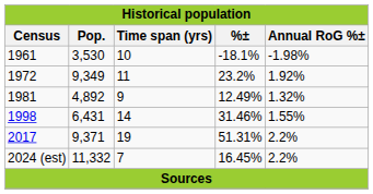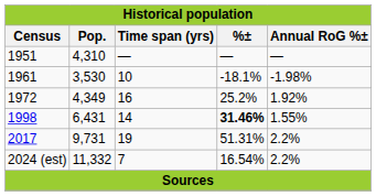 <table class="sortable wikitable">
 <tr>
 <th colspan="5" style="text-align:center; background:YellowGreen;"><strong>Historical population</strong></th>
 </tr>
 <tr>
 <th>Census</th>
 <th>Pop.</th>
 <th>Time span (yrs)</th>
 <th>%±</th>
 <th>Annual RoG %±</th>
 </tr>
 <tr>
+<td>1951</td>
+<td>4,310</td>
+<td>—</td>
+<td>—</td>
+<td>—</td>
+</tr>
+<tr>
 <td>1961</td>
 <td>3,530</td>
 <td>10</td>
 <td>-18.1%</td>
 <td>-1.98%</td>
 </tr>
 <tr>
 <td>1972</td>
-<td>9,349</td>
-<td>11</td>
-<td>23.2%</td>
+<td>4,349</td>
+<td>16</td>
+<td>25.2%</td>
 <td>1.92%</td>
-</tr>
-<tr>
-<td>1981</td>
-<td>4,892</td>
-<td>9</td>
-<td>12.49%</td>
-<td>1.32%</td>
 </tr>
 <tr>
 <td><a href='#'>1998</a></td>
 <td>6,431</td>
 <td>14</td>
-<td>31.46%</td>
+<td><strong>31.46%</strong></td>
 <td>1.55%</td>
 </tr>
 <tr>
 <td><a href='#'>2017</a></td>
-<td>9,371</td>
+<td>9,731</td>
 <td>19</td>
 <td>51.31%</td>
 <td>2.2%</td>
 </tr>
 <tr>
 <td>2024 (est)</td>
 <td>11,332</td>
 <td>7</td>
-<td>16.45%</td>
+<td>16.54%</td>
 <td>2.2%</td>
 </tr>
 <tr>
 <th colspan="5" style="text-align:center; background:YellowGreen;"><strong>Sources</strong></th>
 </tr>
 <tr>
 </tr>
 </table>
